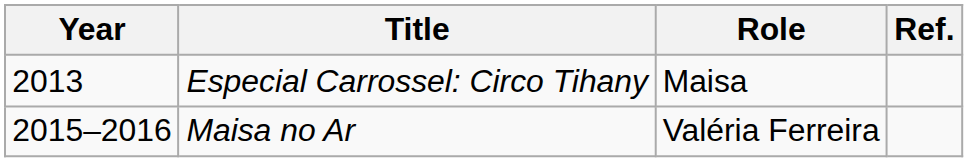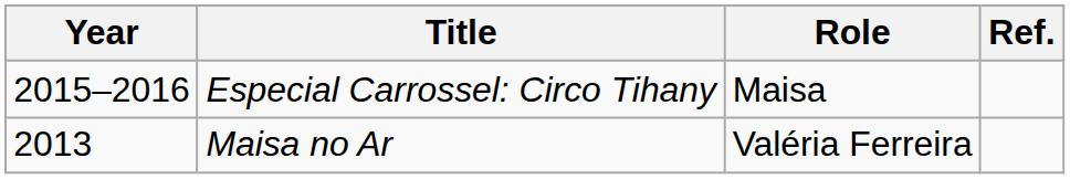 <table class="wikitable">
 <tr>
 <th>Year</th>
 <th>Title</th>
 <th>Role</th>
 <th>Ref.</th>
 </tr>
 <tr>
-<td>2013</td>
+<td>2015–2016</td>
 <td><em>Especial Carrossel: Circo Tihany</em></td>
 <td>Maisa</td>
 <td></td>
 </tr>
 <tr>
-<td>2015–2016</td>
+<td>2013</td>
 <td><em>Maisa no Ar</em></td>
 <td>Valéria Ferreira</td>
 <td></td>
 </tr>
 </table>
